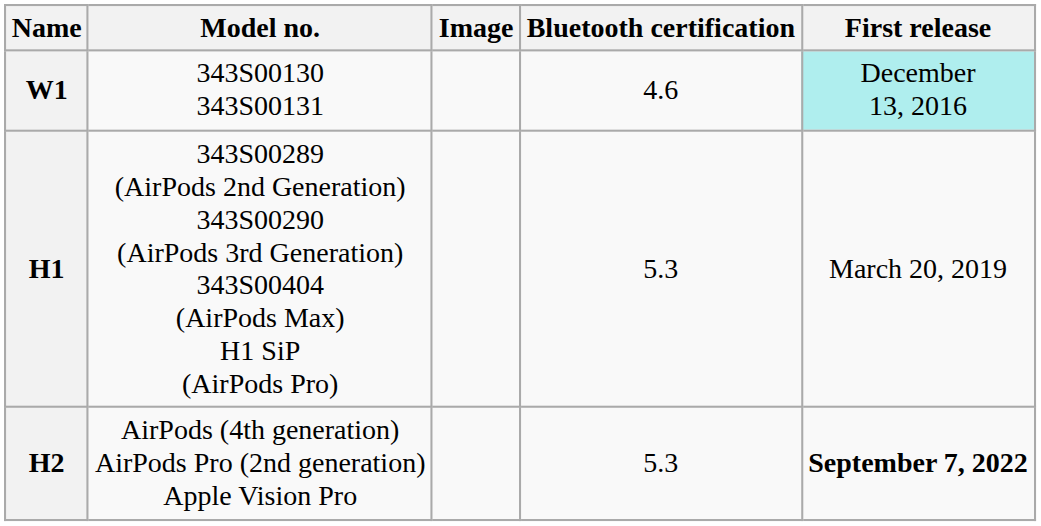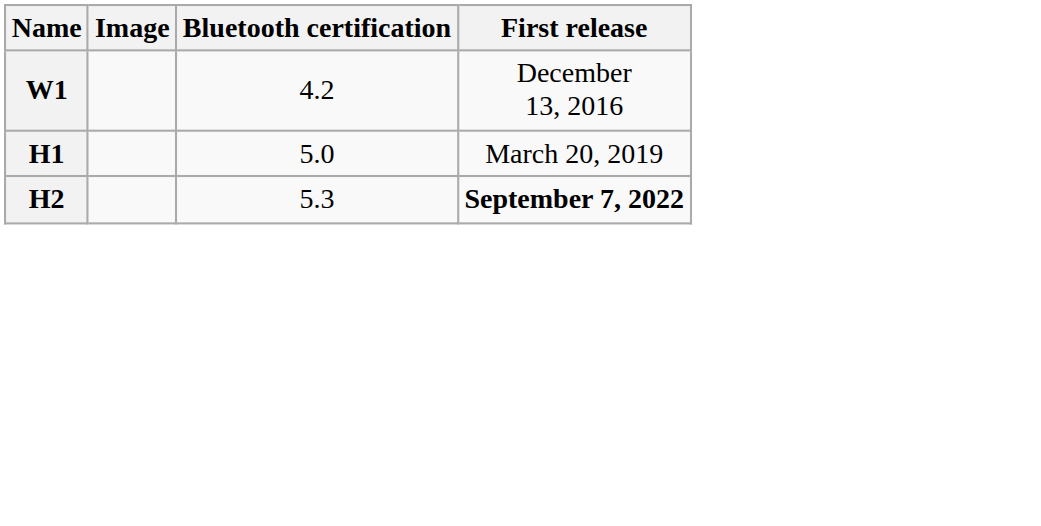 <table class="wikitable sortable" style="font-size:85%; text-align:center">
 <tr>
 <th>Name</th>
-<th>Model no.</th>
 <th>Image</th>
 <th>Bluetooth certification</th>
 <th>First release</th>
 </tr>
 <tr>
 <th>W1</th>
-<td>343S00130<br>343S00131</td>
 <td></td>
-<td>4.6</td>
-<td style="background: paleturquoise;">December<br>13, 2016</td>
+<td>4.2</td>
+<td>December<br>13, 2016</td>
 </tr>
 <tr>
 <th>H1</th>
-<td>343S00289<br>(AirPods 2nd Generation)<br>343S00290<br>(AirPods 3rd Generation)<br>343S00404<br>(AirPods Max)<br>H1 SiP<br>(AirPods Pro)</td>
 <td>  <br> </td>
-<td>5.3</td>
+<td>5.0</td>
 <td>March 20, 2019</td>
 </tr>
 <tr>
 <th>H2</th>
-<td>AirPods (4th generation)<br>AirPods Pro (2nd generation)<br>Apple Vision Pro</td>
 <td></td>
 <td>5.3</td>
 <td><strong>September 7, 2022</strong></td>
 </tr>
 </table>
